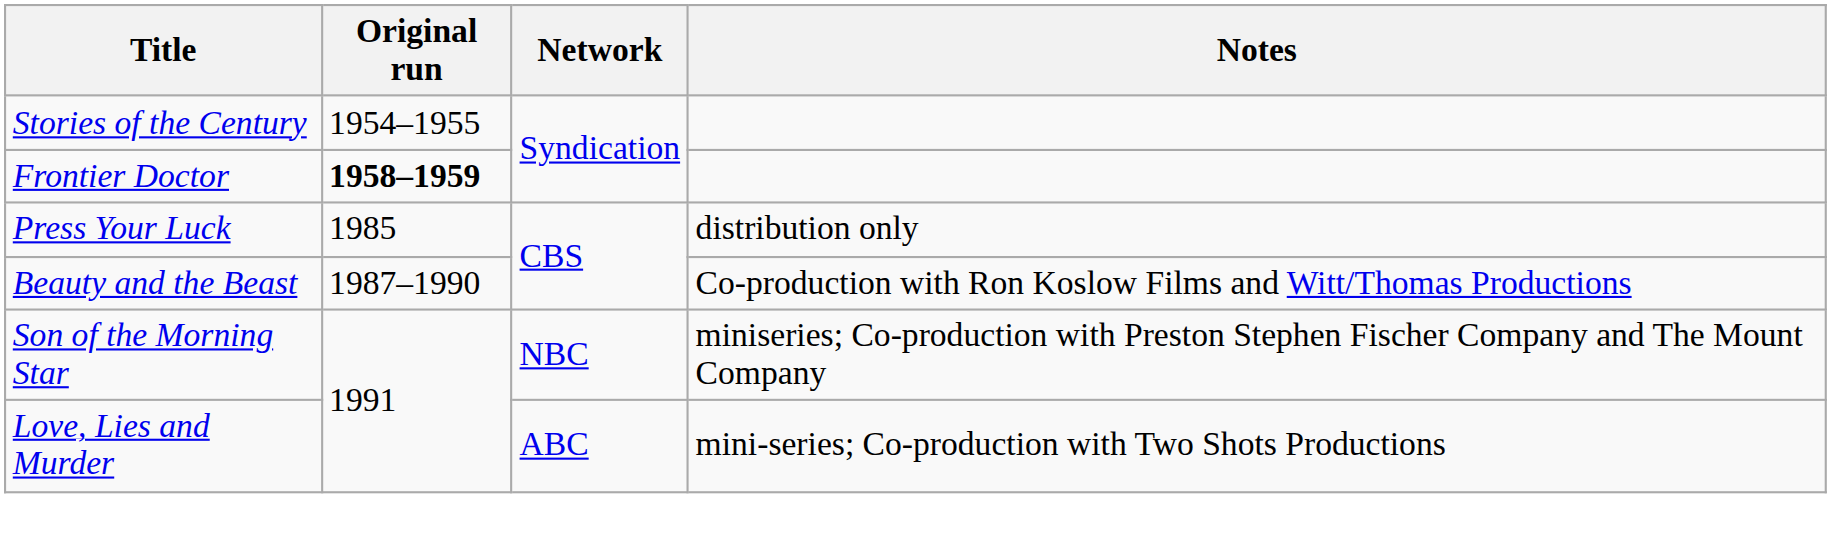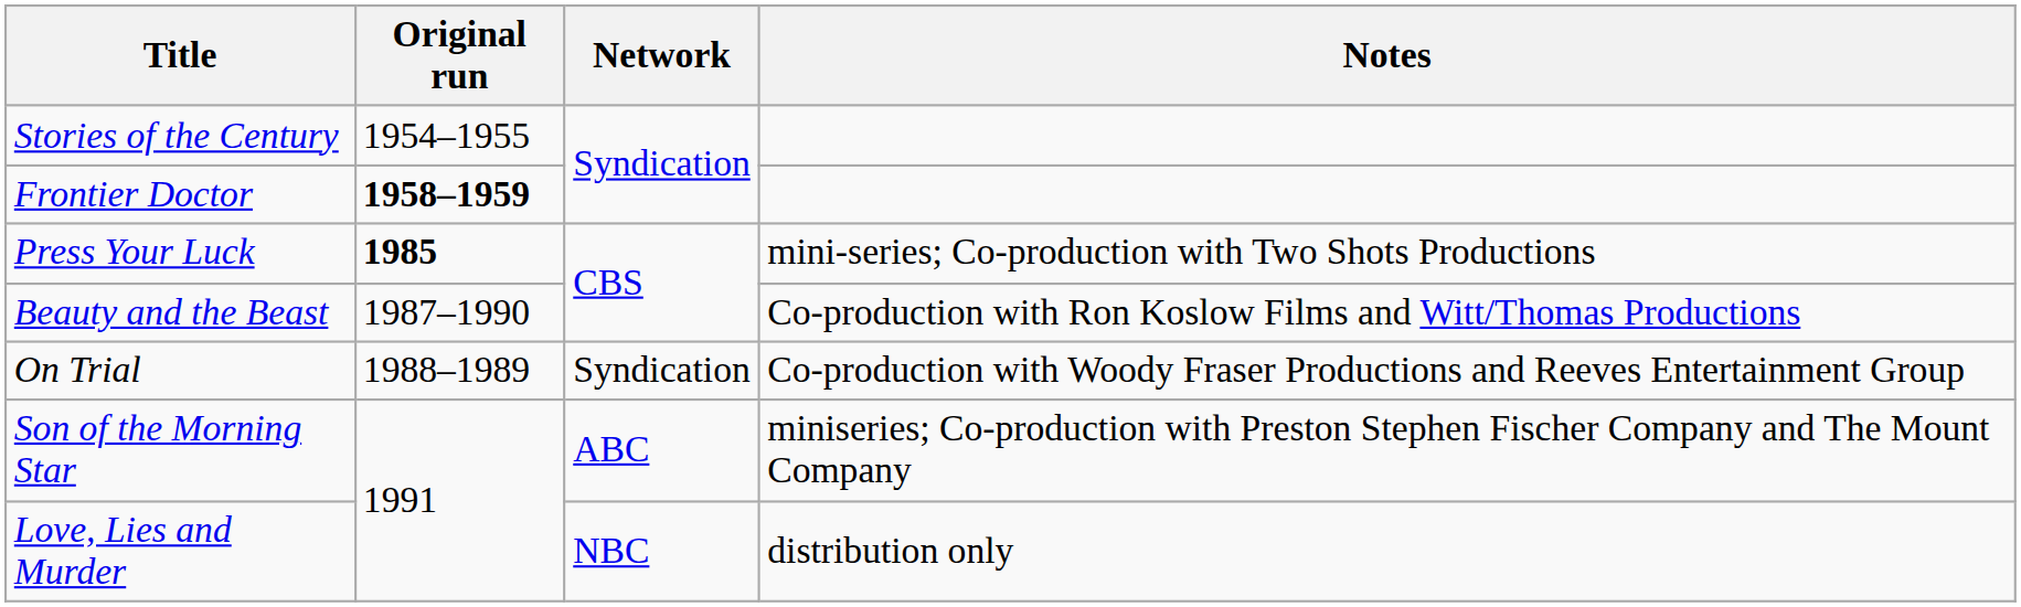 <table class="wikitable sortable">
 <tr>
 <th>Title</th>
 <th>Original run</th>
 <th>Network</th>
 <th>Notes</th>
 </tr>
 <tr>
 <td><em><a href='#'>Stories of the Century</a></em></td>
 <td>1954–1955</td>
 <td rowspan="2"><a href='#'>Syndication</a></td>
 <td></td>
 </tr>
 <tr>
 <td><em><a href='#'>Frontier Doctor</a></em></td>
 <td><strong>1958–1959</strong></td>
 <td></td>
 </tr>
 <tr>
 <td><em><a href='#'>Press Your Luck</a></em></td>
-<td>1985</td>
+<td><strong>1985</strong></td>
 <td rowspan="2"><a href='#'>CBS</a></td>
-<td>distribution only</td>
+<td>mini-series; Co-production with Two Shots Productions</td>
 </tr>
 <tr>
 <td><em><a href='#'>Beauty and the Beast</a></em></td>
 <td>1987–1990</td>
 <td>Co-production with Ron Koslow Films and <a href='#'>Witt/Thomas Productions</a></td>
 </tr>
 <tr>
+<td><em>On Trial</em></td>
+<td>1988–1989</td>
+<td>Syndication</td>
+<td>Co-production with Woody Fraser Productions and Reeves Entertainment Group</td>
+</tr>
+<tr>
 <td><em><a href='#'>Son of the Morning Star</a></em></td>
 <td rowspan="2">1991</td>
-<td><a href='#'>NBC</a></td>
+<td><a href='#'>ABC</a></td>
 <td>miniseries; Co-production with Preston Stephen Fischer Company and The Mount Company</td>
 </tr>
 <tr>
 <td><em><a href='#'>Love, Lies and Murder</a></em></td>
-<td><a href='#'>ABC</a></td>
-<td>mini-series; Co-production with Two Shots Productions</td>
+<td><a href='#'>NBC</a></td>
+<td>distribution only</td>
 </tr>
 </table>
